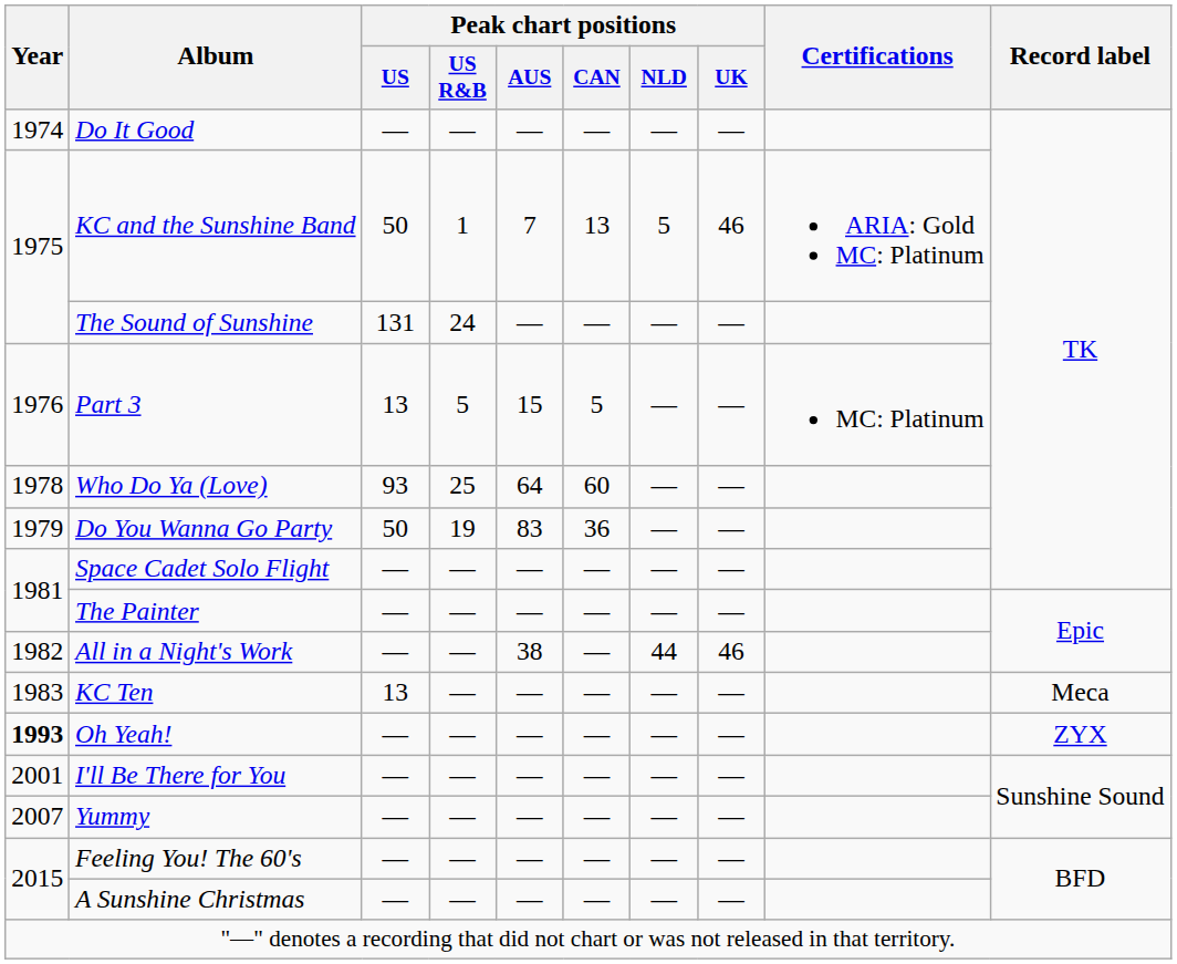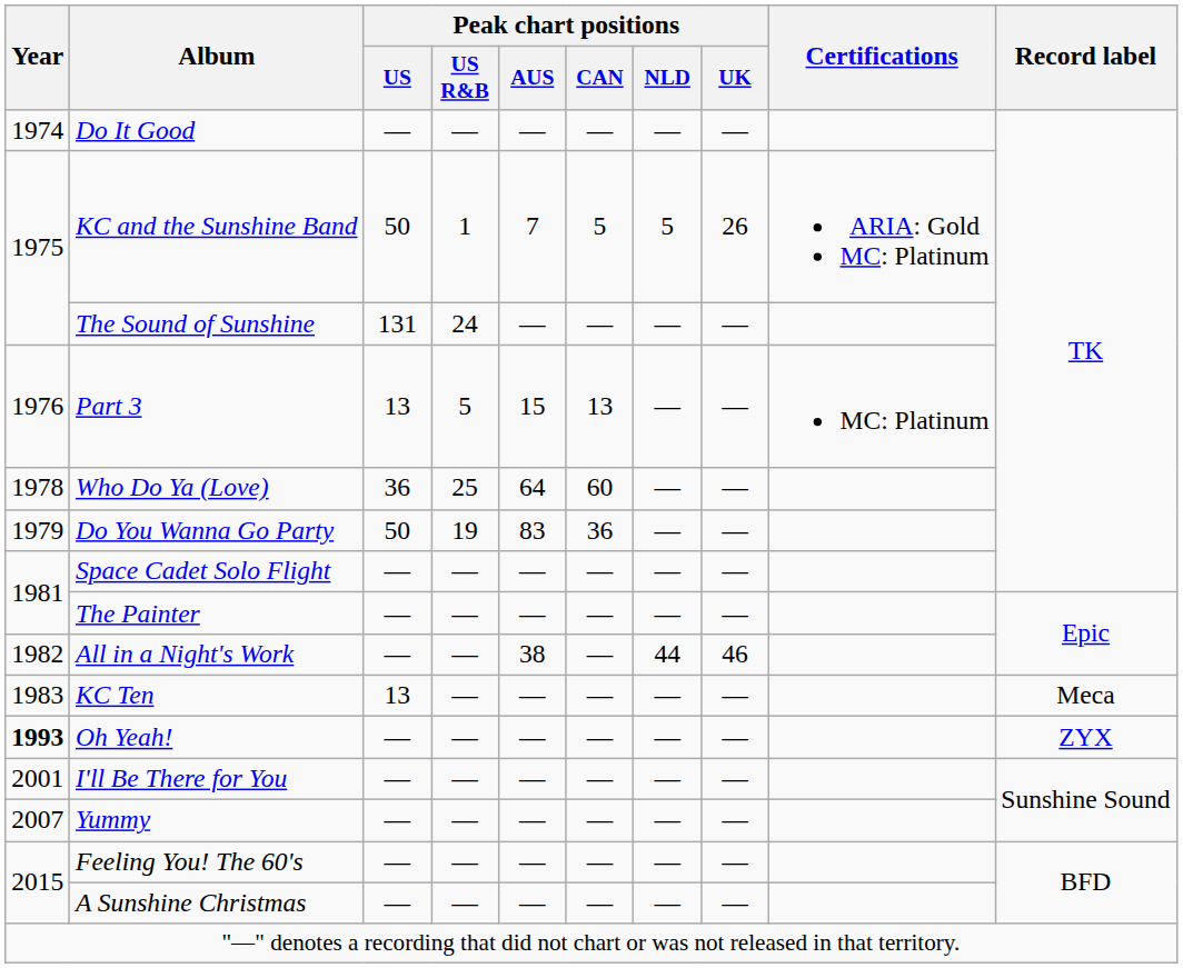 <table class="wikitable" style="text-align:center;">
 <tr>
 <th rowspan="2">Year</th>
 <th rowspan="2">Album</th>
 <th colspan="6">Peak chart positions</th>
 <th rowspan="2"><a href='#'>Certifications</a></th>
 <th rowspan="2">Record label</th>
 </tr>
 <tr style="font-size:smaller;">
 <th width="35"><a href='#'>US</a><br></th>
 <th width="35"><a href='#'>US<br>R&B</a><br></th>
 <th width="35"><a href='#'>AUS</a><br></th>
 <th width="35"><a href='#'>CAN</a><br></th>
 <th width="35"><a href='#'>NLD</a><br></th>
 <th width="35"><a href='#'>UK</a><br></th>
 </tr>
 <tr>
 <td>1974</td>
 <td align="left"><em><a href='#'>Do It Good</a></em></td>
 <td>—</td>
 <td>—</td>
 <td>—</td>
 <td>—</td>
 <td>—</td>
 <td>—</td>
 <td align="left"></td>
 <td rowspan="7"><a href='#'>TK</a></td>
 </tr>
 <tr>
 <td rowspan="2">1975</td>
 <td align="left"><em><a href='#'>KC and the Sunshine Band</a></em></td>
 <td>50</td>
 <td>1</td>
 <td>7</td>
-<td>13</td>
 <td>5</td>
-<td>46</td>
+<td>5</td>
+<td>26</td>
 <td><br><ul><li><a href='#'>ARIA</a>: Gold</li><li><a href='#'>MC</a>: Platinum</li></ul></td>
 </tr>
 <tr>
 <td align="left"><em><a href='#'>The Sound of Sunshine</a></em></td>
 <td>131</td>
 <td>24</td>
 <td>—</td>
 <td>—</td>
 <td>—</td>
 <td>—</td>
 <td></td>
 </tr>
 <tr>
 <td>1976</td>
 <td align="left"><em><a href='#'>Part 3</a></em></td>
 <td>13</td>
 <td>5</td>
 <td>15</td>
-<td>5</td>
+<td>13</td>
 <td>—</td>
 <td>—</td>
 <td><br><ul><li>MC: Platinum</li></ul></td>
 </tr>
 <tr>
 <td>1978</td>
 <td align="left"><em><a href='#'>Who Do Ya (Love)</a></em></td>
-<td>93</td>
+<td>36</td>
 <td>25</td>
 <td>64</td>
 <td>60</td>
 <td>—</td>
 <td>—</td>
 <td></td>
 </tr>
 <tr>
 <td>1979</td>
 <td align="left"><em><a href='#'>Do You Wanna Go Party</a></em></td>
 <td>50</td>
 <td>19</td>
 <td>83</td>
 <td>36</td>
 <td>—</td>
 <td>—</td>
 <td></td>
 </tr>
 <tr>
 <td rowspan="2">1981</td>
 <td align="left"><em><a href='#'>Space Cadet Solo Flight</a></em></td>
 <td>—</td>
 <td>—</td>
 <td>—</td>
 <td>—</td>
 <td>—</td>
 <td>—</td>
 <td></td>
 </tr>
 <tr>
 <td align="left"><em><a href='#'>The Painter</a></em></td>
 <td>—</td>
 <td>—</td>
 <td>—</td>
 <td>—</td>
 <td>—</td>
 <td>—</td>
 <td></td>
 <td rowspan="2"><a href='#'>Epic</a></td>
 </tr>
 <tr>
 <td>1982</td>
 <td align="left"><em><a href='#'>All in a Night's Work</a></em></td>
 <td>—</td>
 <td>—</td>
 <td>38</td>
 <td>—</td>
 <td>44</td>
 <td>46</td>
 <td></td>
 </tr>
 <tr>
 <td>1983</td>
 <td align="left"><em><a href='#'>KC Ten</a></em></td>
 <td>13</td>
 <td>—</td>
 <td>—</td>
 <td>—</td>
 <td>—</td>
 <td>—</td>
 <td></td>
 <td>Meca</td>
 </tr>
 <tr>
 <td><strong>1993</strong></td>
 <td align="left"><em><a href='#'>Oh Yeah!</a></em></td>
 <td>—</td>
 <td>—</td>
 <td>—</td>
 <td>—</td>
 <td>—</td>
 <td>—</td>
 <td></td>
 <td><a href='#'>ZYX</a></td>
 </tr>
 <tr>
 <td>2001</td>
 <td align="left"><em><a href='#'>I'll Be There for You</a></em></td>
 <td>—</td>
 <td>—</td>
 <td>—</td>
 <td>—</td>
 <td>—</td>
 <td>—</td>
 <td></td>
 <td rowspan="2">Sunshine Sound</td>
 </tr>
 <tr>
 <td>2007</td>
 <td align="left"><em><a href='#'>Yummy</a></em></td>
 <td>—</td>
 <td>—</td>
 <td>—</td>
 <td>—</td>
 <td>—</td>
 <td>—</td>
 <td></td>
 </tr>
 <tr>
 <td rowspan="2">2015</td>
 <td align="left"><em>Feeling You! The 60's</em></td>
 <td>—</td>
 <td>—</td>
 <td>—</td>
 <td>—</td>
 <td>—</td>
 <td>—</td>
 <td></td>
 <td rowspan="2">BFD</td>
 </tr>
 <tr>
 <td align="left"><em>A Sunshine Christmas</em></td>
 <td>—</td>
 <td>—</td>
 <td>—</td>
 <td>—</td>
 <td>—</td>
 <td>—</td>
 <td></td>
 </tr>
 <tr>
 <td colspan="15" style="font-size:90%">"—" denotes a recording that did not chart or was not released in that territory.</td>
 </tr>
 </table>
